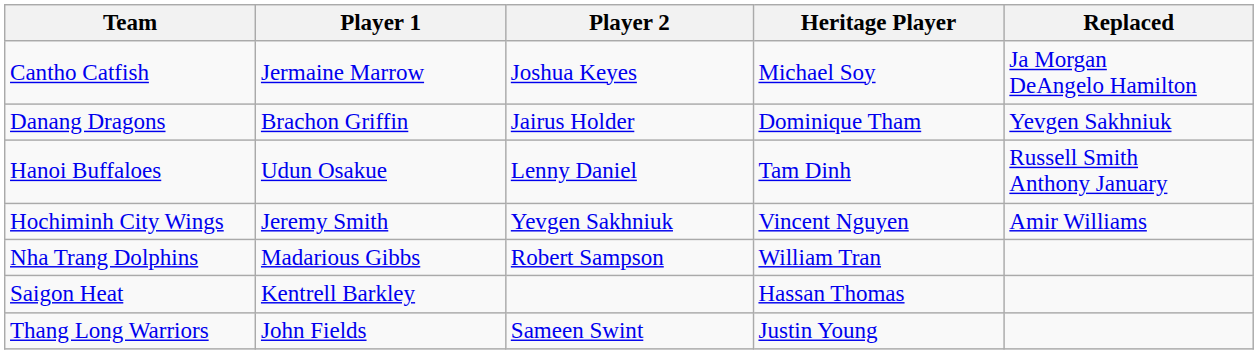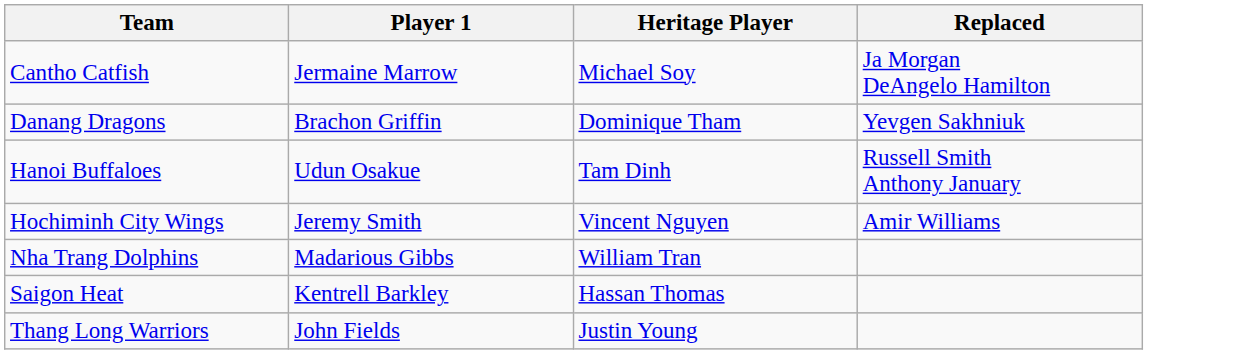 <table class="wikitable">
 <tr>
 <th style="width:190px;">Team</th>
 <th style="width:190px;">Player 1</th>
-<th style="width:190px;">Player 2</th>
 <th style="width:190px;">Heritage Player</th>
 <th style="width:190px;">Replaced</th>
 </tr>
 <tr>
 <td><a href='#'>Cantho Catfish</a></td>
 <td> <a href='#'>Jermaine Marrow</a></td>
-<td> <a href='#'>Joshua Keyes</a></td>
 <td> <a href='#'>Michael Soy</a></td>
 <td> <a href='#'>Ja Morgan</a><br> <a href='#'>DeAngelo Hamilton</a></td>
 </tr>
 <tr>
 <td><a href='#'>Danang Dragons</a></td>
 <td> <a href='#'>Brachon Griffin</a></td>
-<td> <a href='#'>Jairus Holder</a></td>
 <td> <a href='#'>Dominique Tham</a></td>
 <td> <a href='#'>Yevgen Sakhniuk</a></td>
 </tr>
 <tr>
 <td><a href='#'>Hanoi Buffaloes</a></td>
 <td> <a href='#'>Udun Osakue</a></td>
-<td> <a href='#'>Lenny Daniel</a></td>
 <td> <a href='#'>Tam Dinh</a></td>
 <td> <a href='#'>Russell Smith</a><br> <a href='#'>Anthony January</a></td>
 </tr>
 <tr>
 <td><a href='#'>Hochiminh City Wings</a></td>
 <td> <a href='#'>Jeremy Smith</a></td>
-<td> <a href='#'>Yevgen Sakhniuk</a></td>
 <td> <a href='#'>Vincent Nguyen</a></td>
 <td> <a href='#'>Amir Williams</a></td>
 </tr>
 <tr>
 <td><a href='#'>Nha Trang Dolphins</a></td>
 <td> <a href='#'>Madarious Gibbs</a></td>
-<td> <a href='#'>Robert Sampson</a></td>
 <td> <a href='#'>William Tran</a></td>
 <td></td>
 </tr>
 <tr>
 <td><a href='#'>Saigon Heat</a></td>
 <td> <a href='#'>Kentrell Barkley</a></td>
-<td></td>
 <td> <a href='#'>Hassan Thomas</a></td>
 <td></td>
 </tr>
 <tr>
 <td><a href='#'>Thang Long Warriors</a></td>
 <td> <a href='#'>John Fields</a></td>
-<td> <a href='#'>Sameen Swint</a></td>
 <td> <a href='#'>Justin Young</a></td>
 <td></td>
 </tr>
 </table>
